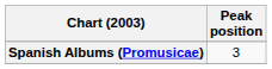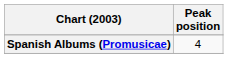 <table class="wikitable sortable plainrowheaders" style="text-align:center;">
 <tr>
 <th scope="col">Chart (2003)</th>
 <th scope="col">Peak<br> position</th>
 </tr>
 <tr>
 </tr>
 <tr>
 </tr>
 <tr>
 </tr>
 <tr>
 </tr>
 <tr>
 </tr>
 <tr>
 </tr>
 <tr>
 <th scope="row">Spanish Albums (<a href='#'>Promusicae</a>)</th>
-<td align="center">3</td>
+<td align="center">4</td>
 </tr>
 <tr>
 </tr>
 <tr>
 </tr>
 <tr>
 </tr>
 <tr>
 </tr>
 </table>
